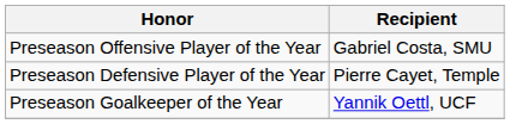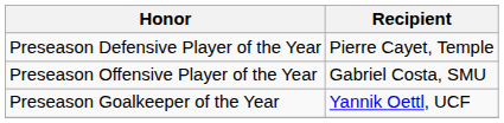 <table class="wikitable" border="1">
 <tr>
 <th>Honor</th>
 <th>Recipient</th>
 </tr>
 <tr>
+<td valign=middle>Preseason Defensive Player of the Year</td>
+<td>Pierre Cayet, Temple</td>
+</tr>
+<tr>
 <td valign=middle>Preseason Offensive Player of the Year</td>
 <td>Gabriel Costa, SMU</td>
-</tr>
-<tr>
-<td valign=middle>Preseason Defensive Player of the Year</td>
-<td>Pierre Cayet, Temple</td>
 </tr>
 <tr>
 <td valign=middle>Preseason Goalkeeper of the Year</td>
 <td><a href='#'>Yannik Oettl</a>, UCF</td>
 </tr>
 <tr>
 </tr>
 </table>
